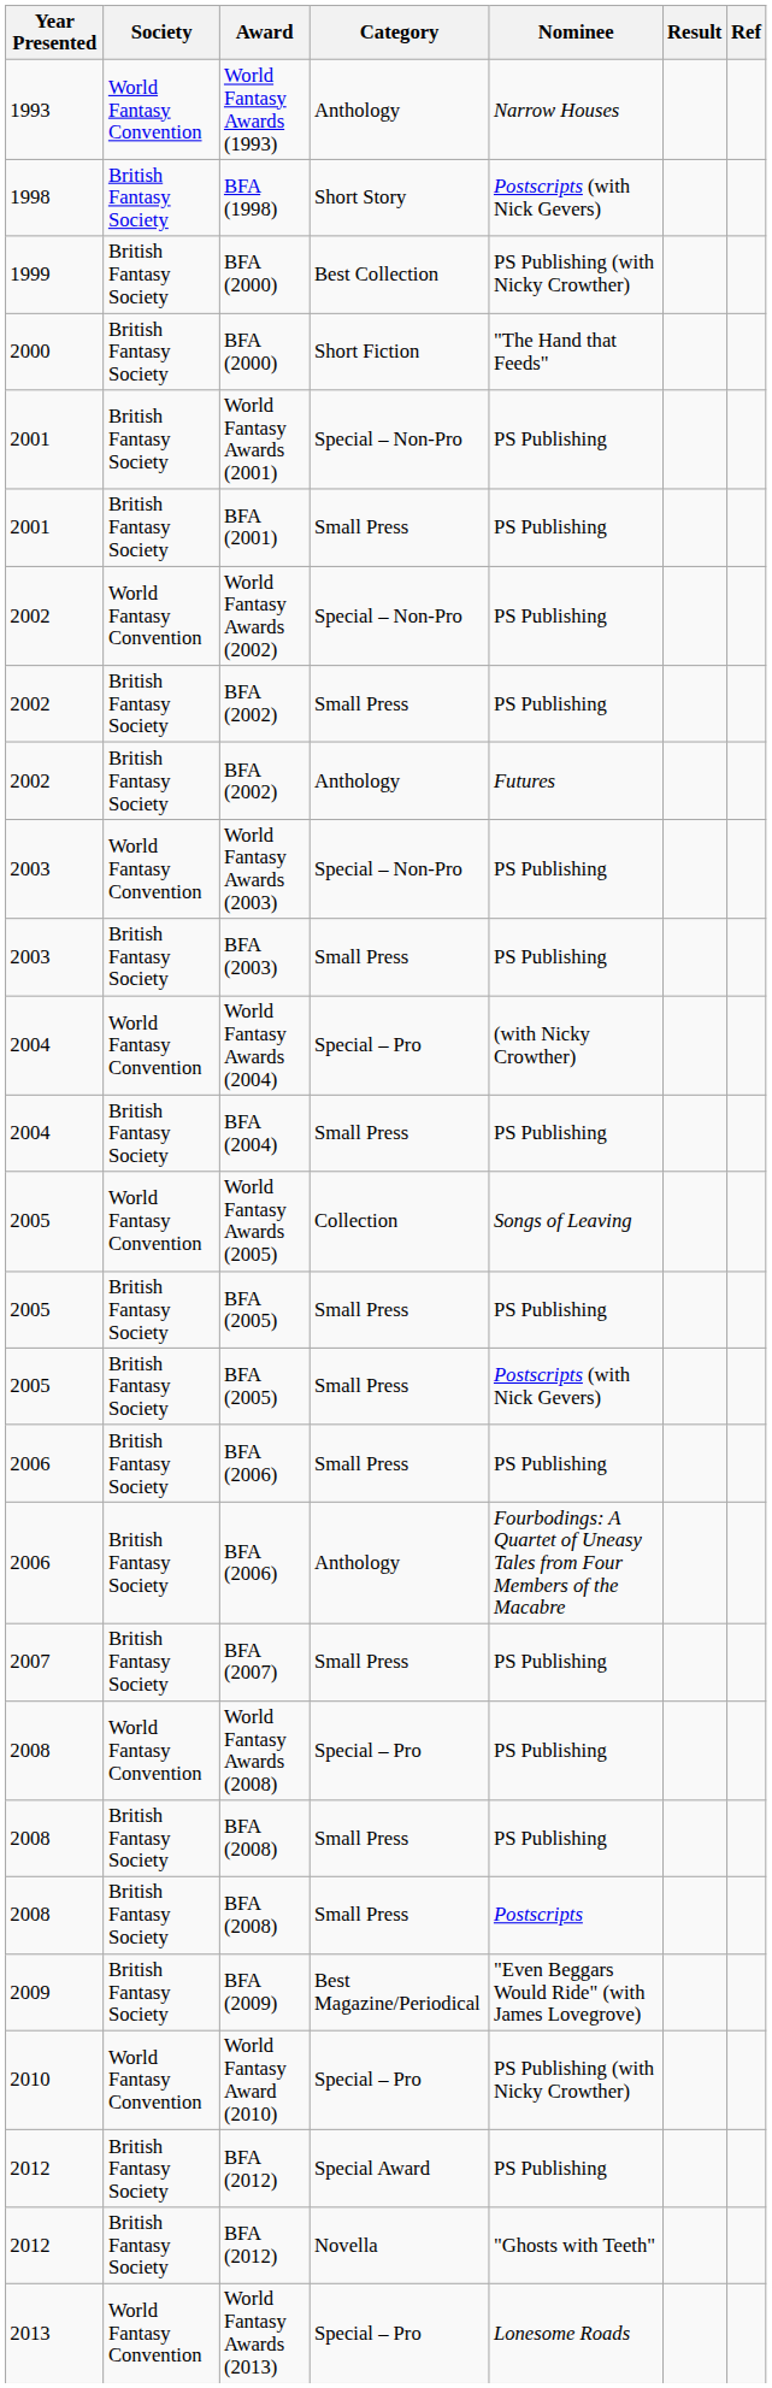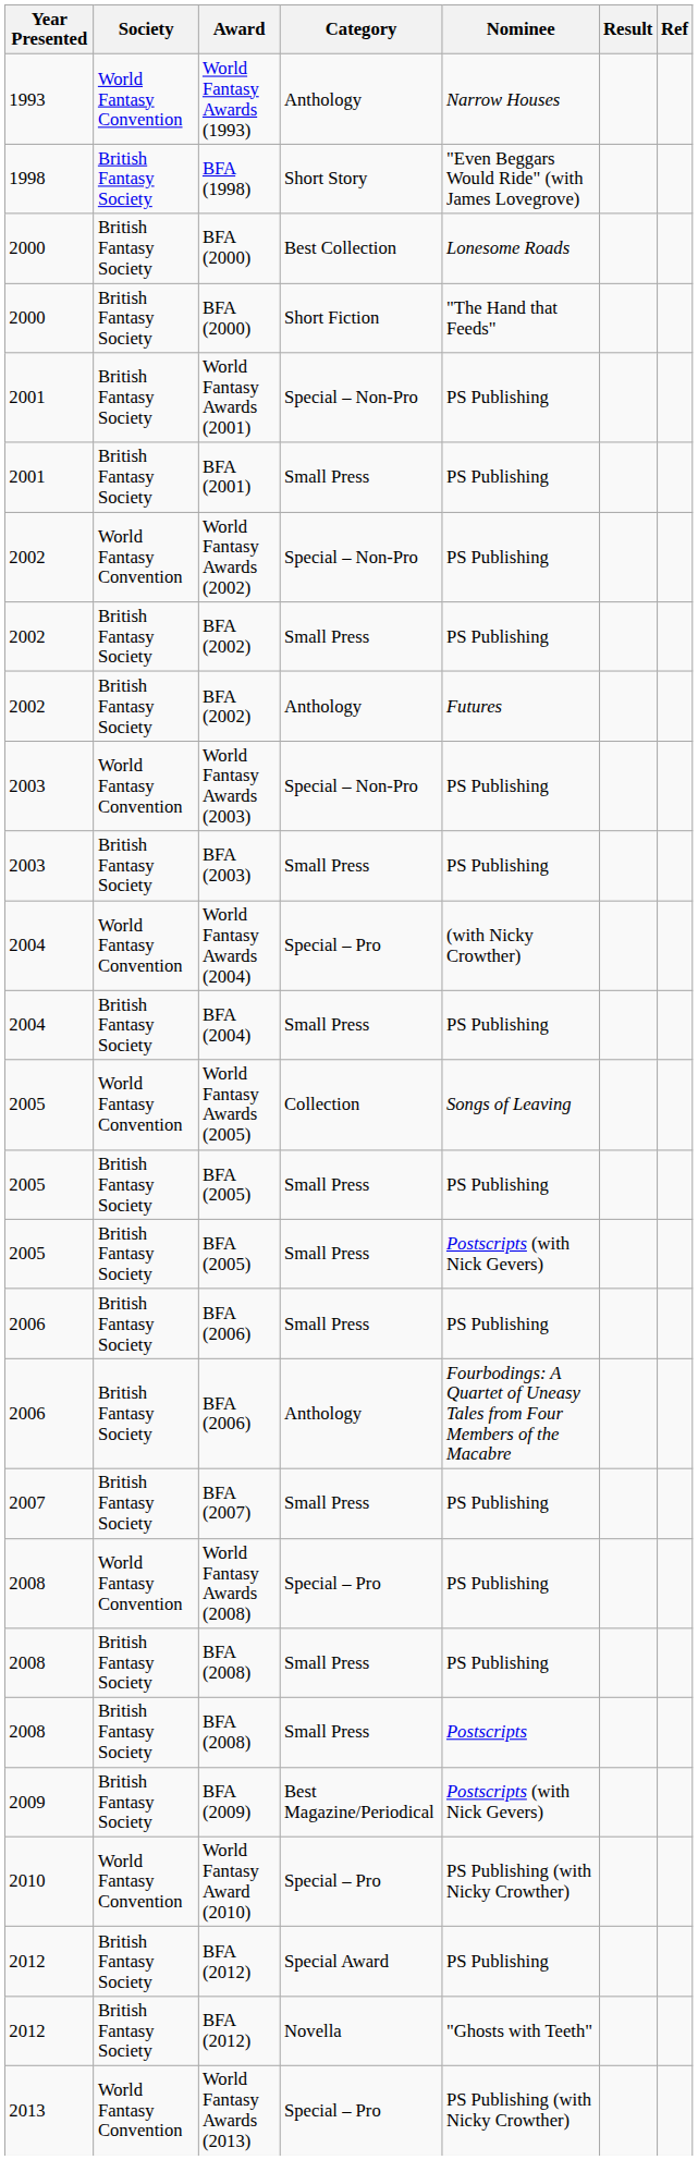 <table class="wikitable">
 <tr>
 <th>Year Presented</th>
 <th>Society</th>
 <th>Award</th>
 <th>Category</th>
 <th>Nominee</th>
 <th>Result</th>
 <th>Ref</th>
 </tr>
 <tr>
 <td>1993</td>
 <td><a href='#'>World Fantasy Convention</a></td>
 <td><a href='#'>World Fantasy Awards</a> (1993)</td>
 <td>Anthology</td>
 <td><em>Narrow Houses</em></td>
 <td></td>
 <td></td>
 </tr>
 <tr>
 <td>1998</td>
 <td><a href='#'>British Fantasy Society</a></td>
 <td><a href='#'>BFA</a> (1998)</td>
 <td>Short Story</td>
-<td><em><a href='#'>Postscripts</a></em> (with Nick Gevers)</td>
+<td>"Even Beggars Would Ride" (with James Lovegrove)</td>
 <td></td>
 <td></td>
 </tr>
 <tr>
-<td>1999</td>
+<td>2000</td>
 <td>British Fantasy Society</td>
 <td>BFA (2000)</td>
 <td>Best Collection</td>
-<td>PS Publishing (with Nicky Crowther)</td>
+<td><em>Lonesome Roads</em></td>
 <td></td>
 <td></td>
 </tr>
 <tr>
 <td>2000</td>
 <td>British Fantasy Society</td>
 <td>BFA (2000)</td>
 <td>Short Fiction</td>
 <td>"The Hand that Feeds"</td>
 <td></td>
 <td></td>
 </tr>
 <tr>
 <td>2001</td>
 <td>British Fantasy Society</td>
 <td>World Fantasy Awards (2001)</td>
 <td>Special – Non-Pro</td>
 <td>PS Publishing</td>
 <td></td>
 <td></td>
 </tr>
 <tr>
 <td>2001</td>
 <td>British Fantasy Society</td>
 <td>BFA (2001)</td>
 <td>Small Press</td>
 <td>PS Publishing</td>
 <td></td>
 <td></td>
 </tr>
 <tr>
 <td>2002</td>
 <td>World Fantasy Convention</td>
 <td>World Fantasy Awards (2002)</td>
 <td>Special – Non-Pro</td>
 <td>PS Publishing</td>
 <td></td>
 <td></td>
 </tr>
 <tr>
 <td>2002</td>
 <td>British Fantasy Society</td>
 <td>BFA (2002)</td>
 <td>Small Press</td>
 <td>PS Publishing</td>
 <td></td>
 <td></td>
 </tr>
 <tr>
 <td>2002</td>
 <td>British Fantasy Society</td>
 <td>BFA (2002)</td>
 <td>Anthology</td>
 <td><em>Futures</em></td>
 <td></td>
 <td></td>
 </tr>
 <tr>
 <td>2003</td>
 <td>World Fantasy Convention</td>
 <td>World Fantasy Awards (2003)</td>
 <td>Special – Non-Pro</td>
 <td>PS Publishing</td>
 <td></td>
 <td></td>
 </tr>
 <tr>
 <td>2003</td>
 <td>British Fantasy Society</td>
 <td>BFA (2003)</td>
 <td>Small Press</td>
 <td>PS Publishing</td>
 <td></td>
 <td></td>
 </tr>
 <tr>
 <td>2004</td>
 <td>World Fantasy Convention</td>
 <td>World Fantasy Awards (2004)</td>
 <td>Special – Pro</td>
 <td>(with Nicky Crowther)</td>
 <td></td>
 <td></td>
 </tr>
 <tr>
 <td>2004</td>
 <td>British Fantasy Society</td>
 <td>BFA (2004)</td>
 <td>Small Press</td>
 <td>PS Publishing</td>
 <td></td>
 <td></td>
 </tr>
 <tr>
 <td>2005</td>
 <td>World Fantasy Convention</td>
 <td>World Fantasy Awards (2005)</td>
 <td>Collection</td>
 <td><em>Songs of Leaving</em></td>
 <td></td>
 <td></td>
 </tr>
 <tr>
 <td>2005</td>
 <td>British Fantasy Society</td>
 <td>BFA (2005)</td>
 <td>Small Press</td>
 <td>PS Publishing</td>
 <td></td>
 <td></td>
 </tr>
 <tr>
 <td>2005</td>
 <td>British Fantasy Society</td>
 <td>BFA (2005)</td>
 <td>Small Press</td>
 <td><em><a href='#'>Postscripts</a></em> (with Nick Gevers)</td>
 <td></td>
 <td></td>
 </tr>
 <tr>
 <td>2006</td>
 <td>British Fantasy Society</td>
 <td>BFA (2006)</td>
 <td>Small Press</td>
 <td>PS Publishing</td>
 <td></td>
 <td></td>
 </tr>
 <tr>
 <td>2006</td>
 <td>British Fantasy Society</td>
 <td>BFA (2006)</td>
 <td>Anthology</td>
 <td><em>Fourbodings: A Quartet of Uneasy Tales from Four Members of the Macabre</em></td>
 <td></td>
 <td></td>
 </tr>
 <tr>
 <td>2007</td>
 <td>British Fantasy Society</td>
 <td>BFA (2007)</td>
 <td>Small Press</td>
 <td>PS Publishing</td>
 <td></td>
 <td></td>
 </tr>
 <tr>
 <td>2008</td>
 <td>World Fantasy Convention</td>
 <td>World Fantasy Awards (2008)</td>
 <td>Special – Pro</td>
 <td>PS Publishing</td>
 <td></td>
 <td></td>
 </tr>
 <tr>
 <td>2008</td>
 <td>British Fantasy Society</td>
 <td>BFA (2008)</td>
 <td>Small Press</td>
 <td>PS Publishing</td>
 <td></td>
 <td></td>
 </tr>
 <tr>
 <td>2008</td>
 <td>British Fantasy Society</td>
 <td>BFA (2008)</td>
 <td>Small Press</td>
 <td><em><a href='#'>Postscripts</a></em></td>
 <td></td>
 <td></td>
 </tr>
 <tr>
 <td>2009</td>
 <td>British Fantasy Society</td>
 <td>BFA (2009)</td>
 <td>Best Magazine/Periodical</td>
-<td>"Even Beggars Would Ride" (with James Lovegrove)</td>
+<td><em><a href='#'>Postscripts</a></em> (with Nick Gevers)</td>
 <td></td>
 <td></td>
 </tr>
 <tr>
 <td>2010</td>
 <td>World Fantasy Convention</td>
 <td>World Fantasy Award (2010)</td>
 <td>Special – Pro</td>
 <td>PS Publishing (with Nicky Crowther)</td>
 <td></td>
 <td></td>
 </tr>
 <tr>
 <td>2012</td>
 <td>British Fantasy Society</td>
 <td>BFA (2012)</td>
 <td>Special Award</td>
 <td>PS Publishing</td>
 <td></td>
 <td></td>
 </tr>
 <tr>
 <td>2012</td>
 <td>British Fantasy Society</td>
 <td>BFA (2012)</td>
 <td>Novella</td>
 <td>"Ghosts with Teeth"</td>
 <td></td>
 <td></td>
 </tr>
 <tr>
 <td>2013</td>
 <td>World Fantasy Convention</td>
 <td>World Fantasy Awards (2013)</td>
 <td>Special – Pro</td>
-<td><em>Lonesome Roads</em></td>
+<td>PS Publishing (with Nicky Crowther)</td>
 <td></td>
 <td></td>
 </tr>
 </table>
